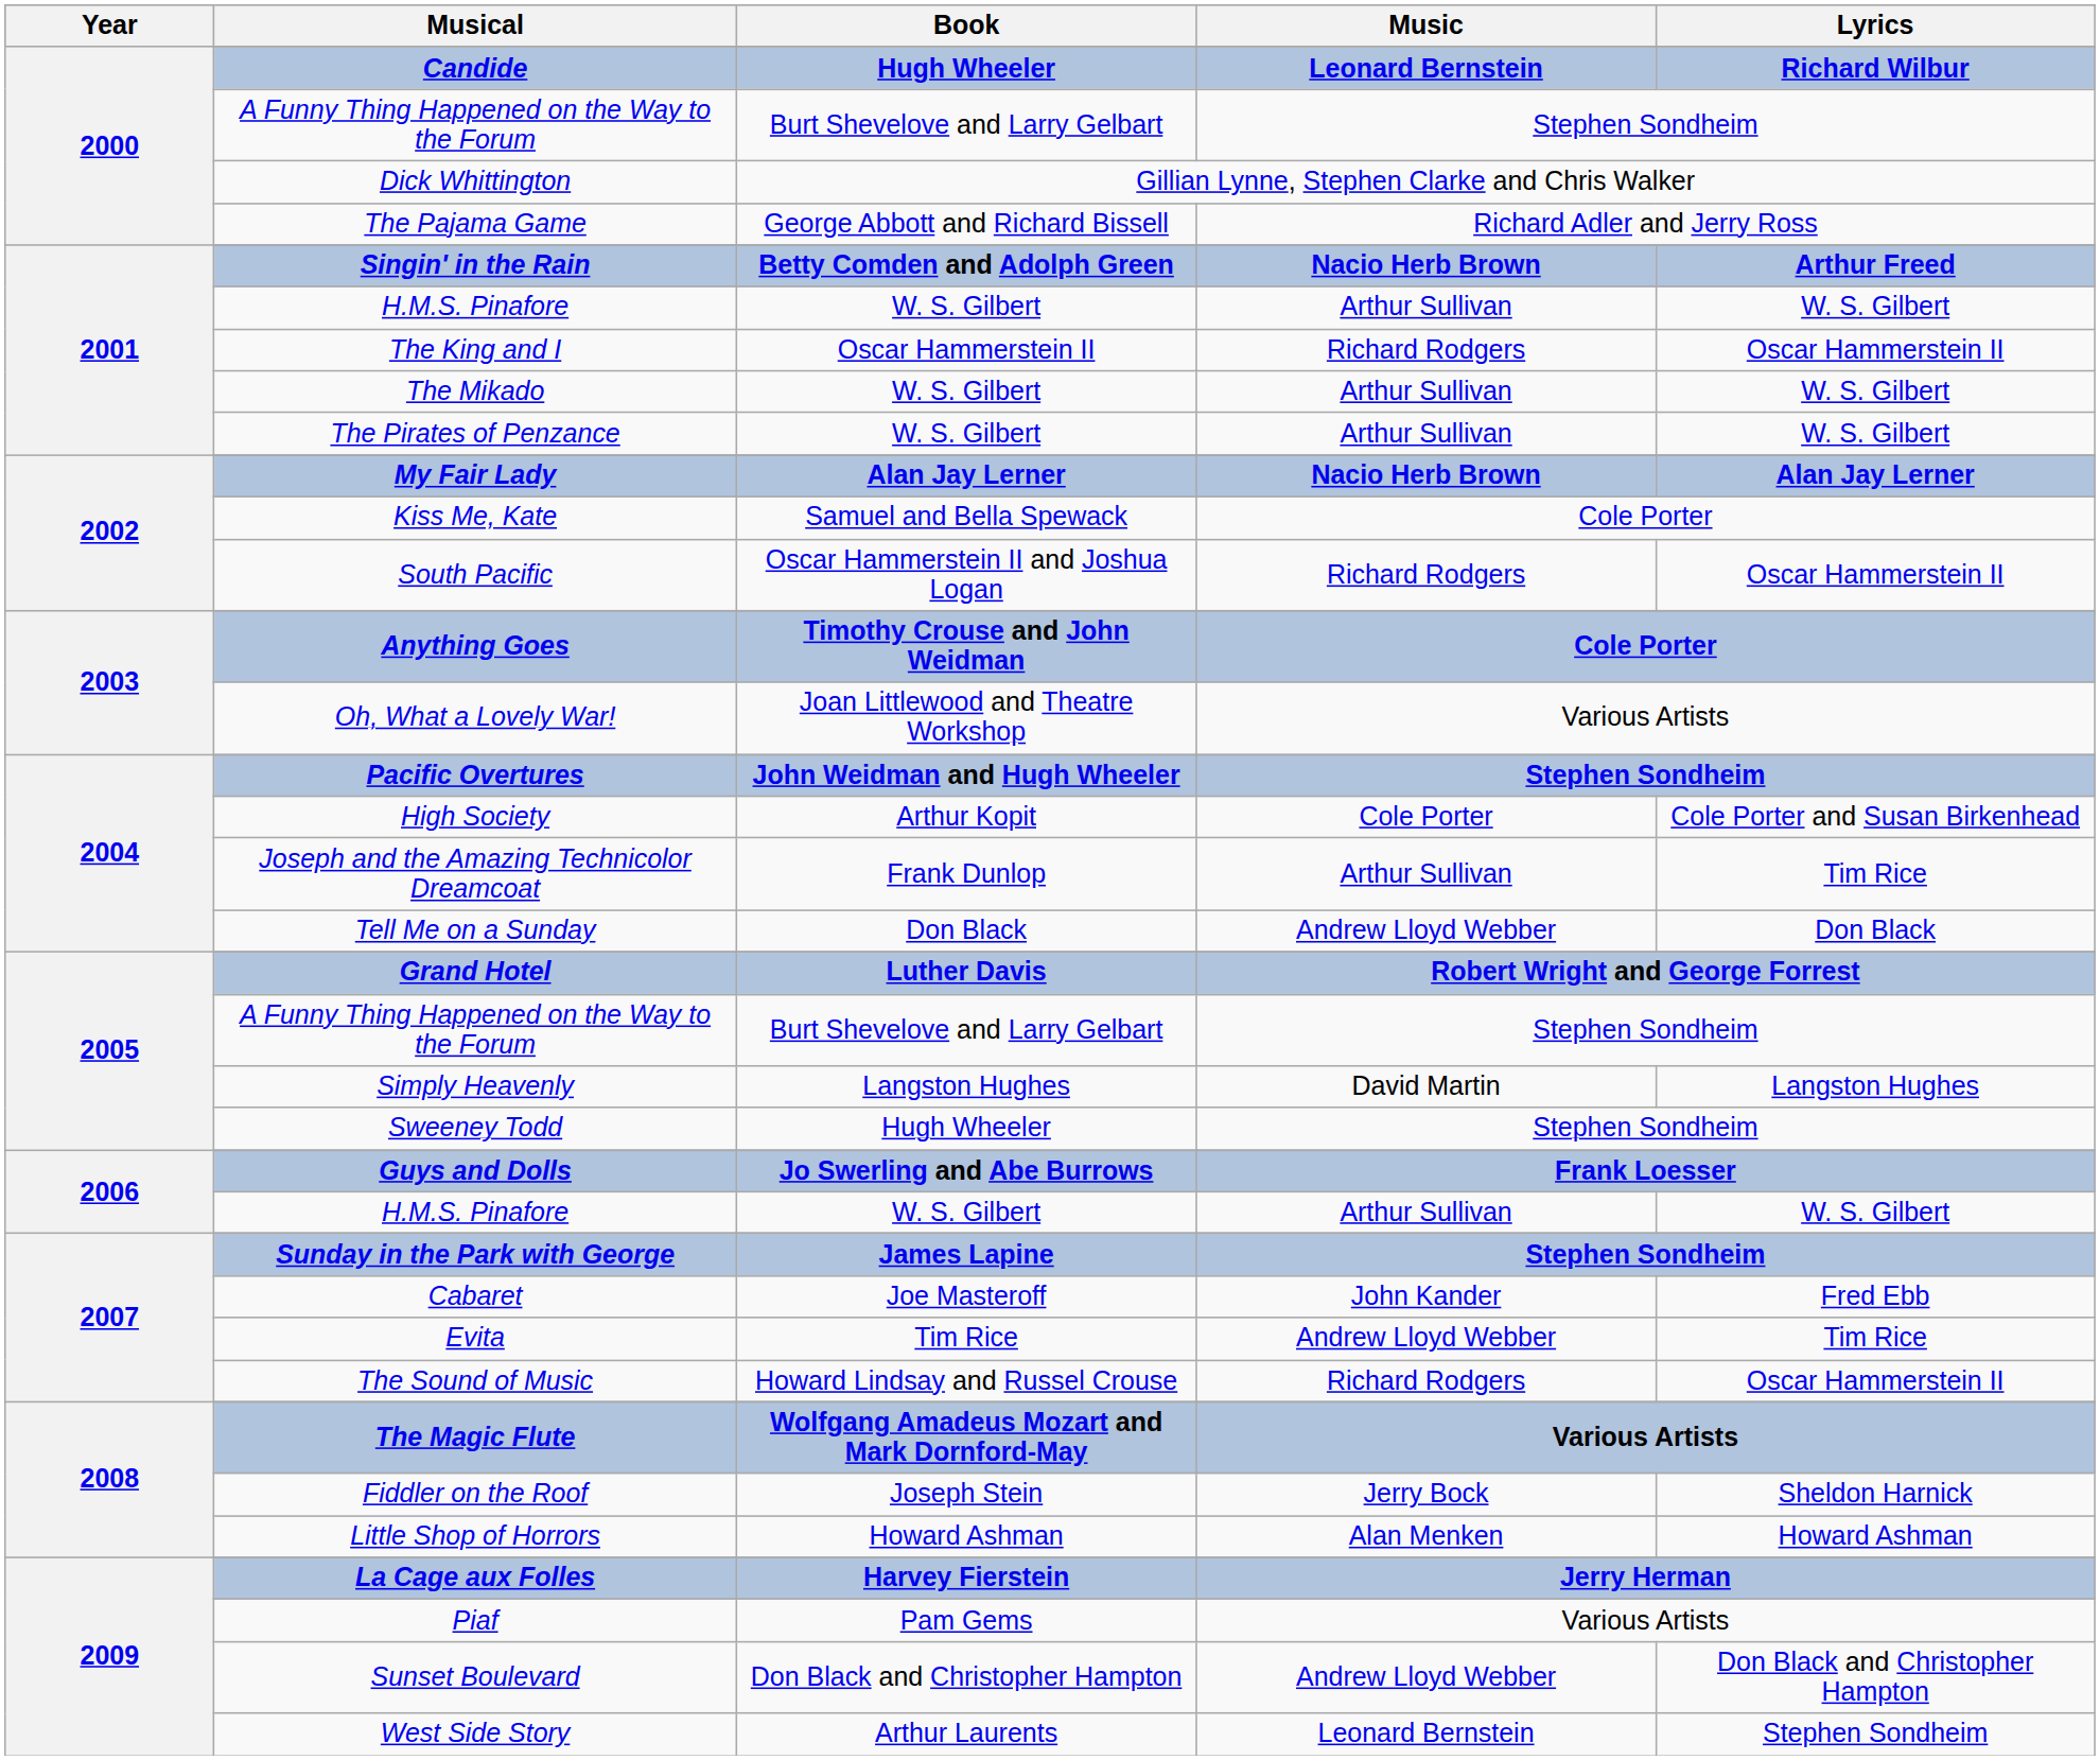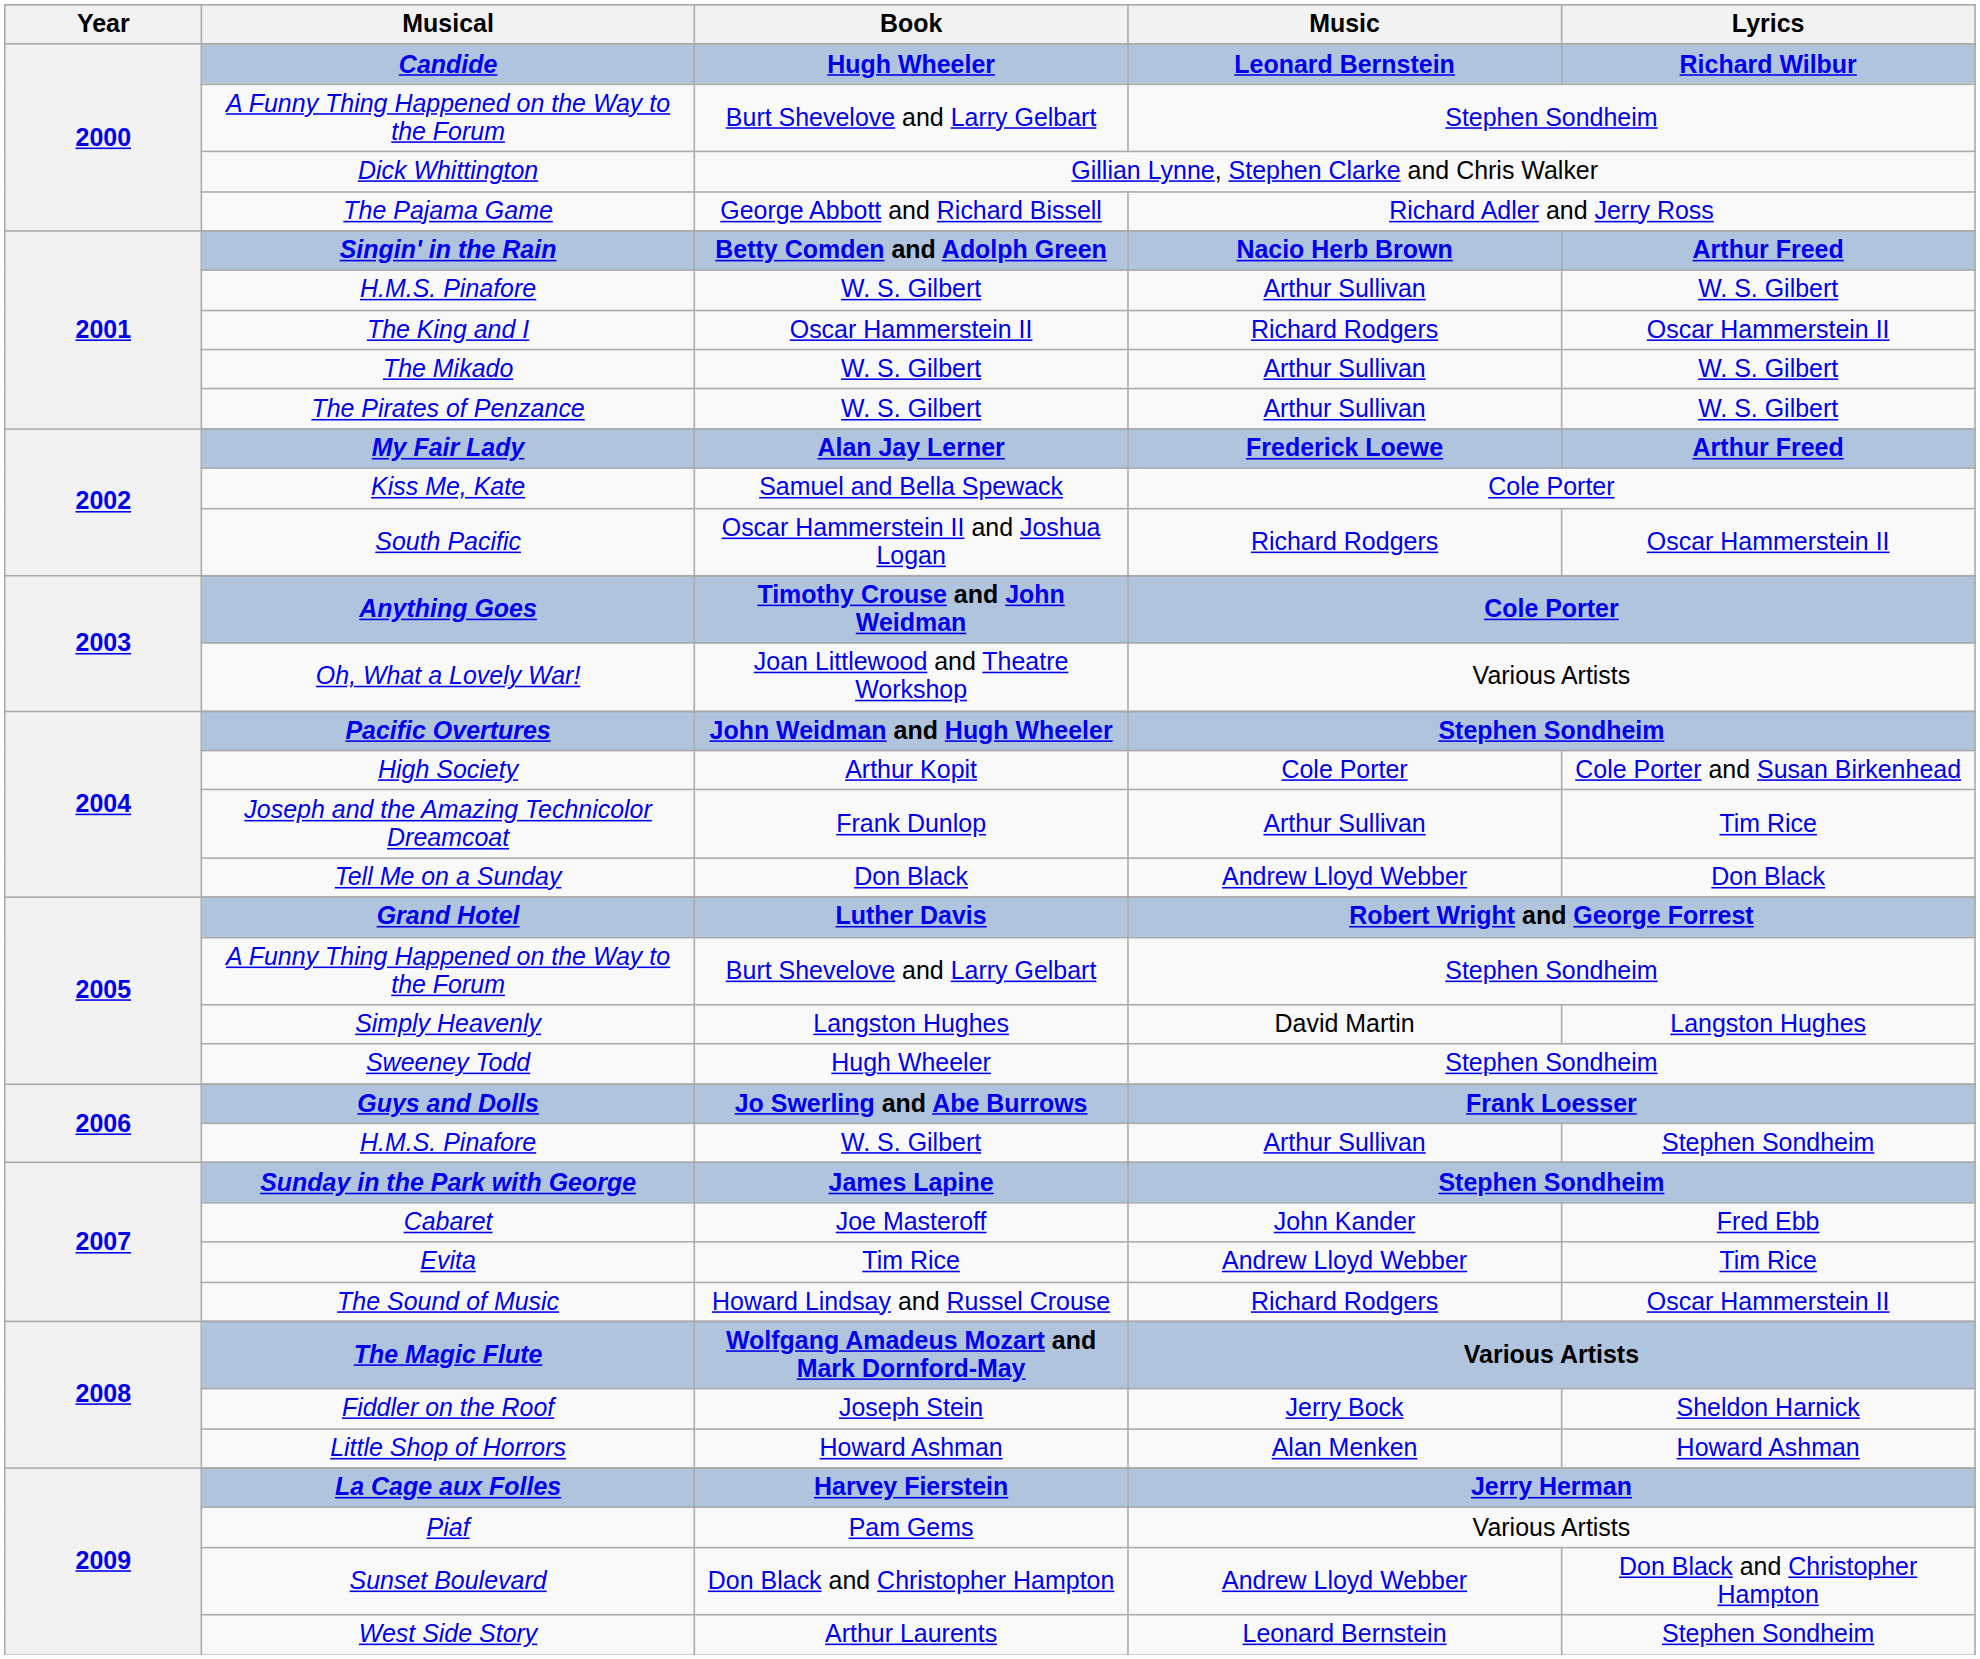 <table class="wikitable" style="width:100%; text-align:center;">
 <tr style="background:#bebebe;">
 <th style="width:10%;">Year</th>
 <th style="width:25%;">Musical</th>
 <th style="width:22%;">Book</th>
 <th style="width:22%;">Music</th>
 <th style="width:22%;">Lyrics</th>
 </tr>
 <tr>
 <th rowspan="5" align="center"><a href='#'>2000</a></th>
 </tr>
 <tr style="background:#B0C4DE">
 <td><strong><em><a href='#'>Candide</a></em></strong></td>
 <td><strong><a href='#'>Hugh Wheeler</a></strong></td>
 <td><strong><a href='#'>Leonard Bernstein</a></strong></td>
 <td><strong><a href='#'>Richard Wilbur</a></strong></td>
 </tr>
 <tr>
 <td><em><a href='#'>A Funny Thing Happened on the Way to the Forum</a></em></td>
 <td><a href='#'>Burt Shevelove</a> and <a href='#'>Larry Gelbart</a></td>
 <td colspan="2"><a href='#'>Stephen Sondheim</a></td>
 </tr>
 <tr>
 <td><em><a href='#'>Dick Whittington</a></em></td>
 <td colspan="3"><a href='#'>Gillian Lynne</a>, <a href='#'>Stephen Clarke</a> and Chris Walker</td>
 </tr>
 <tr>
 <td><em><a href='#'>The Pajama Game</a></em></td>
 <td><a href='#'>George Abbott</a> and <a href='#'>Richard Bissell</a></td>
 <td colspan="2"><a href='#'>Richard Adler</a> and <a href='#'>Jerry Ross</a></td>
 </tr>
 <tr>
 <th rowspan="6" align="center"><a href='#'>2001</a></th>
 </tr>
 <tr style="background:#B0C4DE">
 <td><strong><em><a href='#'>Singin' in the Rain</a></em></strong></td>
 <td><strong><a href='#'>Betty Comden</a> and <a href='#'>Adolph Green</a></strong></td>
 <td><strong><a href='#'>Nacio Herb Brown</a></strong></td>
 <td><strong><a href='#'>Arthur Freed</a></strong></td>
 </tr>
 <tr>
 <td><em><a href='#'>H.M.S. Pinafore</a></em></td>
 <td><a href='#'>W. S. Gilbert</a></td>
 <td><a href='#'>Arthur Sullivan</a></td>
 <td><a href='#'>W. S. Gilbert</a></td>
 </tr>
 <tr>
 <td><em><a href='#'>The King and I</a></em></td>
 <td><a href='#'>Oscar Hammerstein II</a></td>
 <td><a href='#'>Richard Rodgers</a></td>
 <td><a href='#'>Oscar Hammerstein II</a></td>
 </tr>
 <tr>
 <td><em><a href='#'>The Mikado</a></em></td>
 <td><a href='#'>W. S. Gilbert</a></td>
 <td><a href='#'>Arthur Sullivan</a></td>
 <td><a href='#'>W. S. Gilbert</a></td>
 </tr>
 <tr>
 <td><em><a href='#'>The Pirates of Penzance</a></em></td>
 <td><a href='#'>W. S. Gilbert</a></td>
 <td><a href='#'>Arthur Sullivan</a></td>
 <td><a href='#'>W. S. Gilbert</a></td>
 </tr>
 <tr>
 <th rowspan="4" align="center"><a href='#'>2002</a></th>
 </tr>
 <tr style="background:#B0C4DE">
 <td><strong><em><a href='#'>My Fair Lady</a></em></strong></td>
 <td><strong><a href='#'>Alan Jay Lerner</a></strong></td>
-<td><strong><a href='#'>Nacio Herb Brown</a></strong></td>
-<td><strong><a href='#'>Alan Jay Lerner</a></strong></td>
+<td><strong><a href='#'>Frederick Loewe</a></strong></td>
+<td><strong><a href='#'>Arthur Freed</a></strong></td>
 </tr>
 <tr>
 <td><em><a href='#'>Kiss Me, Kate</a></em></td>
 <td><a href='#'>Samuel and Bella Spewack</a></td>
 <td colspan="2"><a href='#'>Cole Porter</a></td>
 </tr>
 <tr>
 <td><em><a href='#'>South Pacific</a></em></td>
 <td><a href='#'>Oscar Hammerstein II</a> and <a href='#'>Joshua Logan</a></td>
 <td><a href='#'>Richard Rodgers</a></td>
 <td><a href='#'>Oscar Hammerstein II</a></td>
 </tr>
 <tr>
 <th rowspan="3" align="center"><a href='#'>2003</a></th>
 </tr>
 <tr style="background:#B0C4DE">
 <td><strong><em><a href='#'>Anything Goes</a></em></strong></td>
 <td><strong><a href='#'>Timothy Crouse</a> and <a href='#'>John Weidman</a></strong></td>
 <td colspan="2"><strong><a href='#'>Cole Porter</a></strong></td>
 </tr>
 <tr>
 <td><em><a href='#'>Oh, What a Lovely War!</a></em></td>
 <td><a href='#'>Joan Littlewood</a> and <a href='#'>Theatre Workshop</a></td>
 <td colspan="2">Various Artists</td>
 </tr>
 <tr>
 <th rowspan="5" align="center"><a href='#'>2004</a></th>
 </tr>
 <tr style="background:#B0C4DE">
 <td><strong><em><a href='#'>Pacific Overtures</a></em></strong></td>
 <td><strong><a href='#'>John Weidman</a> and <a href='#'>Hugh Wheeler</a></strong></td>
 <td colspan="2"><strong><a href='#'>Stephen Sondheim</a></strong></td>
 </tr>
 <tr>
 <td><em><a href='#'>High Society</a></em></td>
 <td><a href='#'>Arthur Kopit</a></td>
 <td><a href='#'>Cole Porter</a></td>
 <td><a href='#'>Cole Porter</a> and <a href='#'>Susan Birkenhead</a></td>
 </tr>
 <tr>
 <td><em><a href='#'>Joseph and the Amazing Technicolor Dreamcoat</a></em></td>
 <td><a href='#'>Frank Dunlop</a></td>
 <td><a href='#'>Arthur Sullivan</a></td>
 <td><a href='#'>Tim Rice</a></td>
 </tr>
 <tr>
 <td><em><a href='#'>Tell Me on a Sunday</a></em></td>
 <td><a href='#'>Don Black</a></td>
 <td><a href='#'>Andrew Lloyd Webber</a></td>
 <td><a href='#'>Don Black</a></td>
 </tr>
 <tr>
 <th rowspan="5" align="center"><a href='#'>2005</a></th>
 </tr>
 <tr style="background:#B0C4DE">
 <td><strong><em><a href='#'>Grand Hotel</a></em></strong></td>
 <td><strong><a href='#'>Luther Davis</a></strong></td>
 <td colspan="2"><strong><a href='#'>Robert Wright</a> and <a href='#'>George Forrest</a></strong></td>
 </tr>
 <tr>
 <td><em><a href='#'>A Funny Thing Happened on the Way to the Forum</a></em></td>
 <td><a href='#'>Burt Shevelove</a> and <a href='#'>Larry Gelbart</a></td>
 <td colspan="2"><a href='#'>Stephen Sondheim</a></td>
 </tr>
 <tr>
 <td><em><a href='#'>Simply Heavenly</a></em></td>
 <td><a href='#'>Langston Hughes</a></td>
 <td>David Martin</td>
 <td><a href='#'>Langston Hughes</a></td>
 </tr>
 <tr>
 <td><em><a href='#'>Sweeney Todd</a></em></td>
 <td><a href='#'>Hugh Wheeler</a></td>
 <td colspan="2"><a href='#'>Stephen Sondheim</a></td>
 </tr>
 <tr>
 <th rowspan="3" align="center"><a href='#'>2006</a></th>
 </tr>
 <tr style="background:#B0C4DE">
 <td><strong><em><a href='#'>Guys and Dolls</a></em></strong></td>
 <td><strong><a href='#'>Jo Swerling</a> and <a href='#'>Abe Burrows</a></strong></td>
 <td colspan="2"><strong><a href='#'>Frank Loesser</a></strong></td>
 </tr>
 <tr>
 <td><em><a href='#'>H.M.S. Pinafore</a></em></td>
 <td><a href='#'>W. S. Gilbert</a></td>
 <td><a href='#'>Arthur Sullivan</a></td>
-<td><a href='#'>W. S. Gilbert</a></td>
+<td><a href='#'>Stephen Sondheim</a></td>
 </tr>
 <tr>
 <th rowspan="5" align="center"><a href='#'>2007</a></th>
 </tr>
 <tr style="background:#B0C4DE">
 <td><strong><em><a href='#'>Sunday in the Park with George</a></em></strong></td>
 <td><strong><a href='#'>James Lapine</a></strong></td>
 <td colspan="2"><strong><a href='#'>Stephen Sondheim</a></strong></td>
 </tr>
 <tr>
 <td><em><a href='#'>Cabaret</a></em></td>
 <td><a href='#'>Joe Masteroff</a></td>
 <td><a href='#'>John Kander</a></td>
 <td><a href='#'>Fred Ebb</a></td>
 </tr>
 <tr>
 <td><em><a href='#'>Evita</a></em></td>
 <td><a href='#'>Tim Rice</a></td>
 <td><a href='#'>Andrew Lloyd Webber</a></td>
 <td><a href='#'>Tim Rice</a></td>
 </tr>
 <tr>
 <td><em><a href='#'>The Sound of Music</a></em></td>
 <td><a href='#'>Howard Lindsay</a> and <a href='#'>Russel Crouse</a></td>
 <td><a href='#'>Richard Rodgers</a></td>
 <td><a href='#'>Oscar Hammerstein II</a></td>
 </tr>
 <tr>
 <th rowspan="4" align="center"><a href='#'>2008</a></th>
 </tr>
 <tr style="background:#B0C4DE">
 <td><strong><em><a href='#'>The Magic Flute</a></em></strong></td>
 <td><strong><a href='#'>Wolfgang Amadeus Mozart</a> and <a href='#'>Mark Dornford-May</a></strong></td>
 <td colspan="2"><strong>Various Artists</strong></td>
 </tr>
 <tr>
 <td><em><a href='#'>Fiddler on the Roof</a></em></td>
 <td><a href='#'>Joseph Stein</a></td>
 <td><a href='#'>Jerry Bock</a></td>
 <td><a href='#'>Sheldon Harnick</a></td>
 </tr>
 <tr>
 <td><em><a href='#'>Little Shop of Horrors</a></em></td>
 <td><a href='#'>Howard Ashman</a></td>
 <td><a href='#'>Alan Menken</a></td>
 <td><a href='#'>Howard Ashman</a></td>
 </tr>
 <tr>
 <th rowspan="5" align="center"><a href='#'>2009</a></th>
 </tr>
 <tr style="background:#B0C4DE">
 <td><strong><em><a href='#'>La Cage aux Folles</a></em></strong></td>
 <td><strong><a href='#'>Harvey Fierstein</a></strong></td>
 <td colspan="2"><strong><a href='#'>Jerry Herman</a></strong></td>
 </tr>
 <tr>
 <td><em><a href='#'>Piaf</a></em></td>
 <td><a href='#'>Pam Gems</a></td>
 <td colspan="2">Various Artists</td>
 </tr>
 <tr>
 <td><em><a href='#'>Sunset Boulevard</a></em></td>
 <td><a href='#'>Don Black</a> and <a href='#'>Christopher Hampton</a></td>
 <td><a href='#'>Andrew Lloyd Webber</a></td>
 <td><a href='#'>Don Black</a> and <a href='#'>Christopher Hampton</a></td>
 </tr>
 <tr>
 <td><em><a href='#'>West Side Story</a></em></td>
 <td><a href='#'>Arthur Laurents</a></td>
 <td><a href='#'>Leonard Bernstein</a></td>
 <td><a href='#'>Stephen Sondheim</a></td>
 </tr>
 </table>
